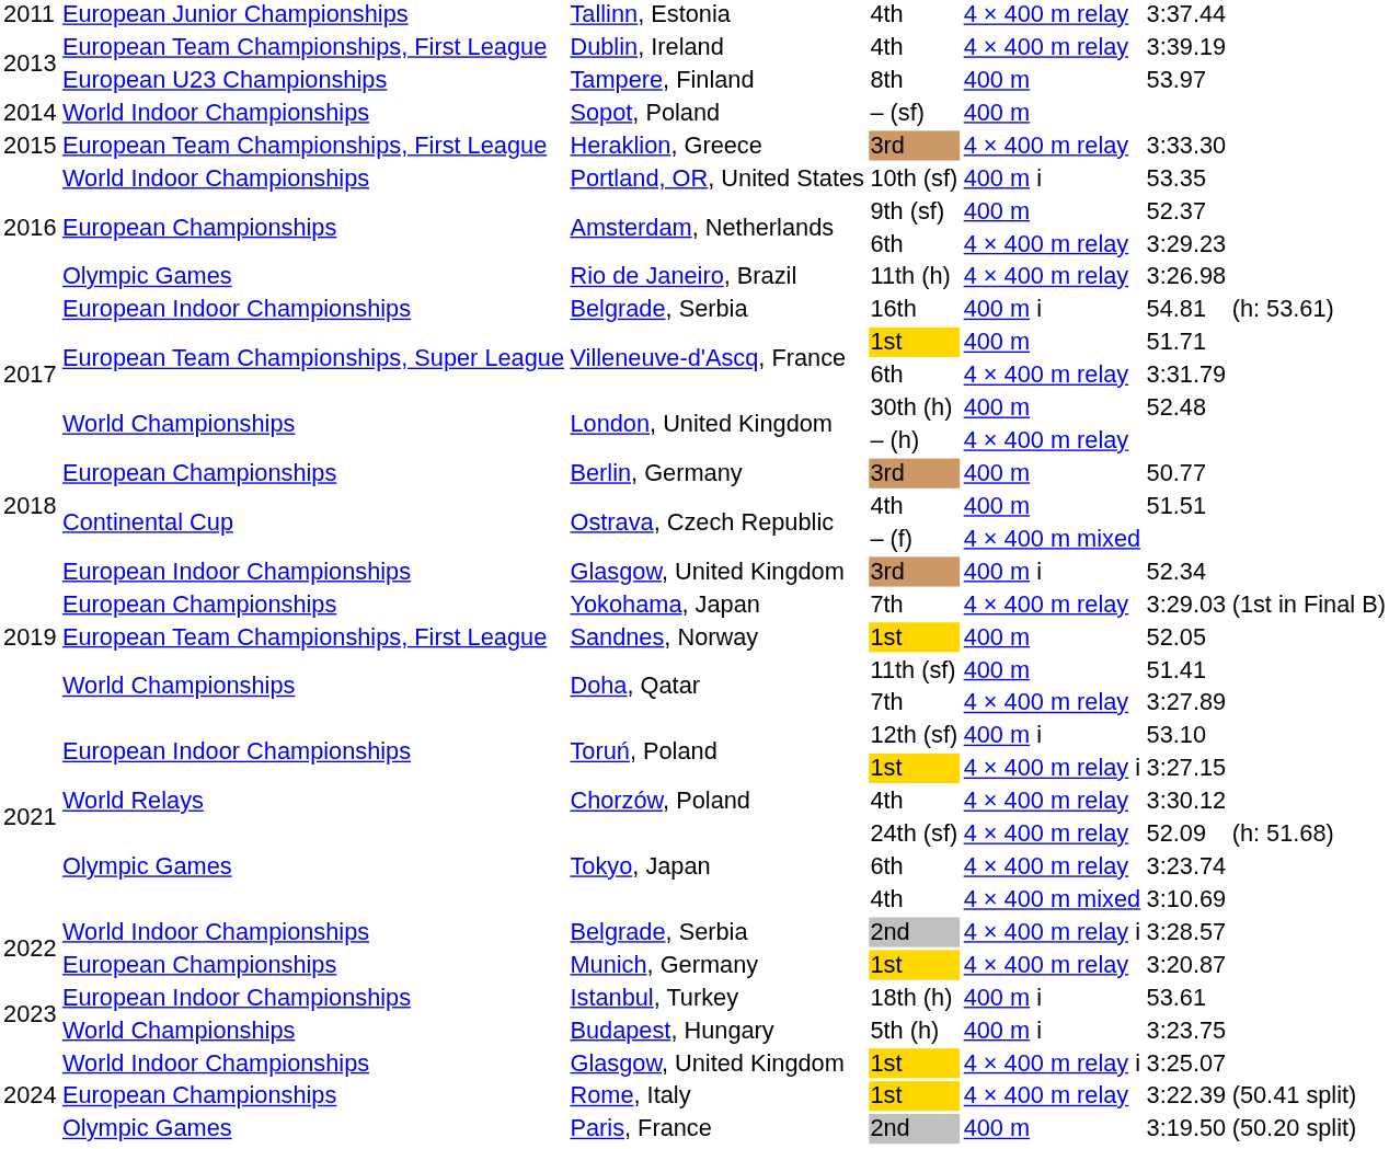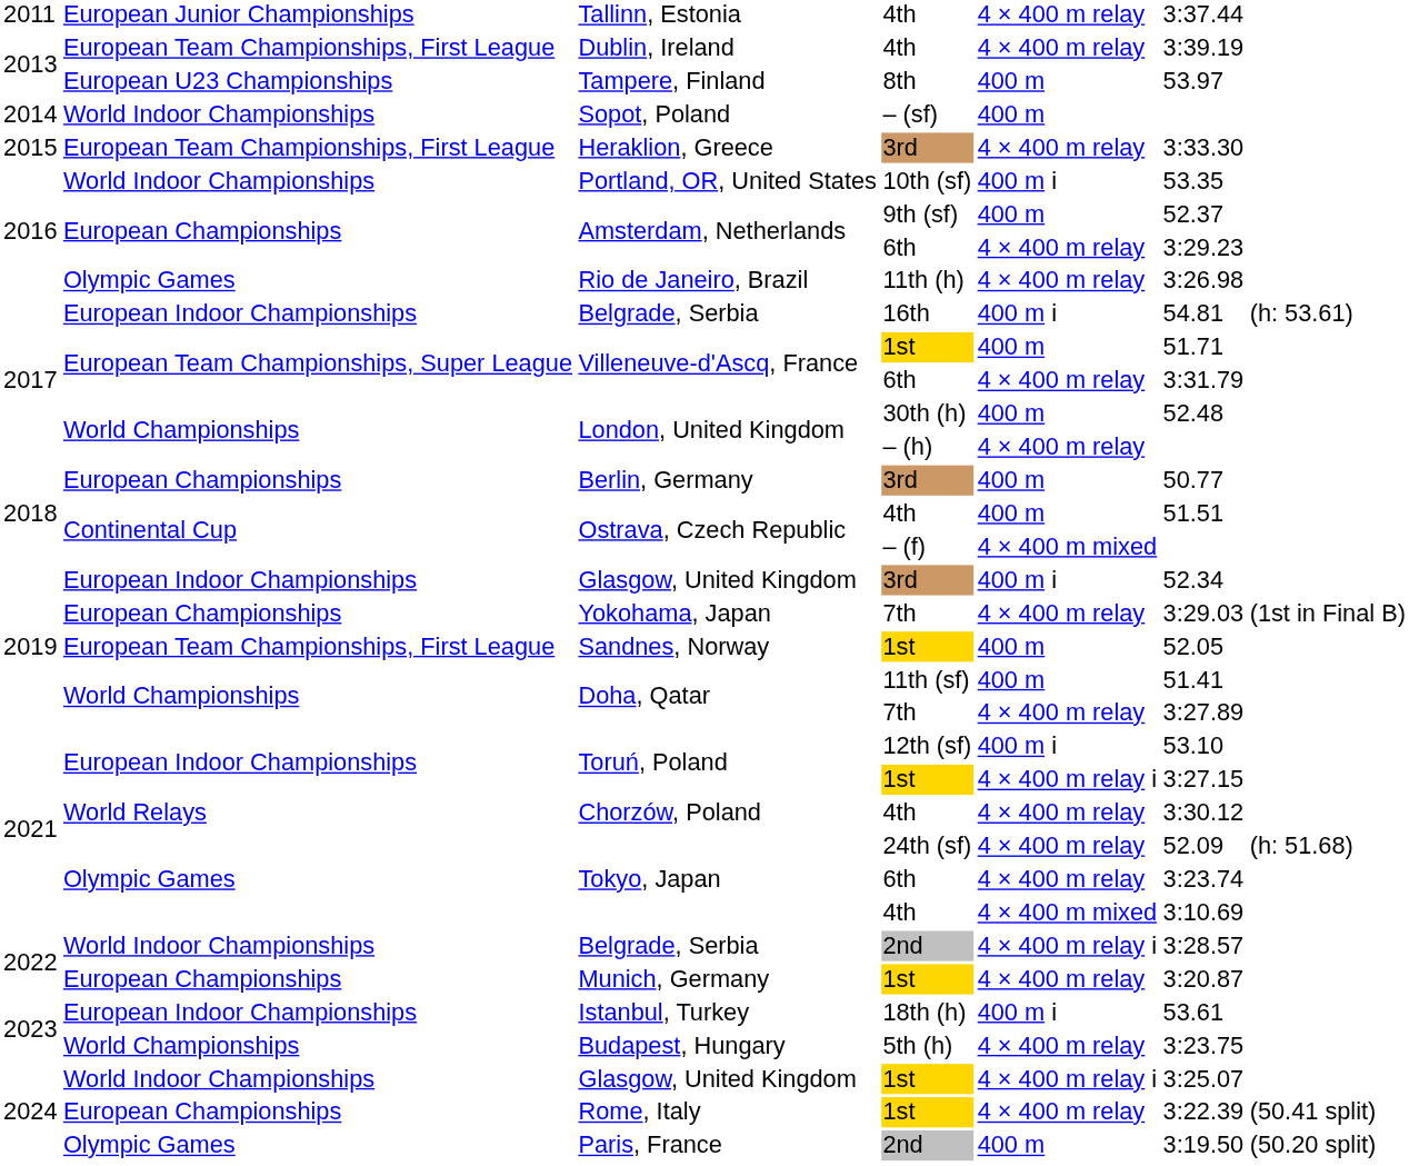 <table>
 <tr>
 <td>2011</td>
 <td><a href='#'>European Junior Championships</a></td>
 <td><a href='#'>Tallinn</a>, Estonia</td>
 <td>4th</td>
 <td><a href='#'>4 × 400 m relay</a></td>
 <td>3:37.44</td>
 <td></td>
 </tr>
 <tr>
 <td rowspan=2>2013</td>
 <td><a href='#'>European Team Championships, First League</a></td>
 <td><a href='#'>Dublin</a>, Ireland</td>
 <td>4th</td>
 <td><a href='#'>4 × 400 m relay</a></td>
 <td>3:39.19</td>
 <td></td>
 </tr>
 <tr>
 <td><a href='#'>European U23 Championships</a></td>
 <td><a href='#'>Tampere</a>, Finland</td>
 <td>8th</td>
 <td><a href='#'>400 m</a></td>
 <td>53.97</td>
 <td></td>
 </tr>
 <tr>
 <td>2014</td>
 <td><a href='#'>World Indoor Championships</a></td>
 <td><a href='#'>Sopot</a>, Poland</td>
 <td>– (sf)</td>
 <td><a href='#'>400 m</a> </td>
 <td></td>
 <td></td>
 </tr>
 <tr>
 <td>2015</td>
 <td><a href='#'>European Team Championships, First League</a></td>
 <td><a href='#'>Heraklion</a>, Greece</td>
 <td bgcolor=cc9966>3rd</td>
 <td><a href='#'>4 × 400 m relay</a></td>
 <td>3:33.30</td>
 <td></td>
 </tr>
 <tr>
 <td rowspan=4>2016</td>
 <td><a href='#'>World Indoor Championships</a></td>
 <td><a href='#'>Portland, OR</a>, United States</td>
 <td>10th (sf)</td>
 <td><a href='#'>400 m</a> i</td>
 <td>53.35</td>
 <td></td>
 </tr>
 <tr>
 <td rowspan=2><a href='#'>European Championships</a></td>
 <td rowspan=2><a href='#'>Amsterdam</a>, Netherlands</td>
 <td>9th (sf)</td>
 <td><a href='#'>400 m</a></td>
 <td>52.37</td>
 <td></td>
 </tr>
 <tr>
 <td>6th</td>
 <td><a href='#'>4 × 400 m relay</a></td>
 <td>3:29.23</td>
 <td></td>
 </tr>
 <tr>
 <td><a href='#'>Olympic Games</a></td>
 <td><a href='#'>Rio de Janeiro</a>, Brazil</td>
 <td>11th (h)</td>
 <td><a href='#'>4 × 400 m relay</a></td>
 <td>3:26.98</td>
 <td><strong></strong></td>
 </tr>
 <tr>
 <td rowspan=5>2017</td>
 <td><a href='#'>European Indoor Championships</a></td>
 <td><a href='#'>Belgrade</a>, Serbia</td>
 <td>16th</td>
 <td><a href='#'>400 m</a> i</td>
 <td>54.81</td>
 <td>(h: 53.61)</td>
 </tr>
 <tr>
 <td rowspan=2><a href='#'>European Team Championships, Super League</a></td>
 <td rowspan=2><a href='#'>Villeneuve-d'Ascq</a>, France</td>
 <td bgcolor=gold>1st</td>
 <td><a href='#'>400 m</a></td>
 <td>51.71</td>
 <td></td>
 </tr>
 <tr>
 <td>6th</td>
 <td><a href='#'>4 × 400 m relay</a></td>
 <td>3:31.79</td>
 <td></td>
 </tr>
 <tr>
 <td rowspan=2><a href='#'>World Championships</a></td>
 <td rowspan=2><a href='#'>London</a>, United Kingdom</td>
 <td>30th (h)</td>
 <td><a href='#'>400 m</a></td>
 <td>52.48</td>
 <td></td>
 </tr>
 <tr>
 <td>– (h)</td>
 <td><a href='#'>4 × 400 m relay</a></td>
 <td></td>
 <td></td>
 </tr>
 <tr>
 <td rowspan=3>2018</td>
 <td><a href='#'>European Championships</a></td>
 <td><a href='#'>Berlin</a>, Germany</td>
 <td bgcolor=cc9966>3rd</td>
 <td><a href='#'>400 m</a></td>
 <td>50.77</td>
 <td><strong></strong></td>
 </tr>
 <tr>
 <td rowspan=2><a href='#'>Continental Cup</a></td>
 <td rowspan=2><a href='#'>Ostrava</a>, Czech Republic</td>
 <td>4th</td>
 <td><a href='#'>400 m</a></td>
 <td>51.51</td>
 <td rowspan=2></td>
 </tr>
 <tr>
 <td>– (f)</td>
 <td><a href='#'>4 × 400 m mixed</a></td>
 <td></td>
 </tr>
 <tr>
 <td rowspan=5>2019</td>
 <td><a href='#'>European Indoor Championships</a></td>
 <td><a href='#'>Glasgow</a>, United Kingdom</td>
 <td bgcolor=cc9966>3rd</td>
 <td><a href='#'>400 m</a> i</td>
 <td>52.34</td>
 <td></td>
 </tr>
 <tr>
 <td><a href='#'>European Championships</a></td>
 <td><a href='#'>Yokohama</a>, Japan</td>
 <td>7th</td>
 <td><a href='#'>4 × 400 m relay</a></td>
 <td>3:29.03</td>
 <td>(1st in Final B)</td>
 </tr>
 <tr>
 <td><a href='#'>European Team Championships, First League</a></td>
 <td><a href='#'>Sandnes</a>, Norway</td>
 <td bgcolor=gold>1st</td>
 <td><a href='#'>400 m</a></td>
 <td>52.05</td>
 <td></td>
 </tr>
 <tr>
 <td rowspan=2><a href='#'>World Championships</a></td>
 <td rowspan=2><a href='#'>Doha</a>, Qatar</td>
 <td>11th (sf)</td>
 <td><a href='#'>400 m</a></td>
 <td>51.41</td>
 <td></td>
 </tr>
 <tr>
 <td>7th</td>
 <td><a href='#'>4 × 400 m relay</a></td>
 <td>3:27.89</td>
 <td></td>
 </tr>
 <tr>
 <td rowspan=6>2021</td>
 <td rowspan=2><a href='#'>European Indoor Championships</a></td>
 <td rowspan=2><a href='#'>Toruń</a>, Poland</td>
 <td>12th (sf)</td>
 <td><a href='#'>400 m</a> i</td>
 <td>53.10</td>
 <td></td>
 </tr>
 <tr>
 <td bgcolor=gold>1st</td>
 <td><a href='#'>4 × 400 m relay</a> i</td>
 <td>3:27.15</td>
 <td> <strong></strong> <strong></strong></td>
 </tr>
 <tr>
 <td><a href='#'>World Relays</a></td>
 <td><a href='#'>Chorzów</a>, Poland</td>
 <td>4th</td>
 <td><a href='#'>4 × 400 m relay</a></td>
 <td>3:30.12</td>
 <td></td>
 </tr>
 <tr>
 <td rowspan=3><a href='#'>Olympic Games</a></td>
 <td rowspan=3><a href='#'>Tokyo</a>, Japan</td>
 <td>24th (sf)</td>
 <td><a href='#'>4 × 400 m relay</a></td>
 <td>52.09</td>
 <td>(h: 51.68)</td>
 </tr>
 <tr>
 <td>6th</td>
 <td><a href='#'>4 × 400 m relay</a></td>
 <td>3:23.74</td>
 <td><strong></strong></td>
 </tr>
 <tr>
 <td>4th</td>
 <td><a href='#'>4 × 400 m mixed</a></td>
 <td>3:10.69</td>
 <td><strong></strong></td>
 </tr>
 <tr>
 <td rowspan=2>2022</td>
 <td><a href='#'>World Indoor Championships</a></td>
 <td><a href='#'>Belgrade</a>, Serbia</td>
 <td bgcolor=silver>2nd</td>
 <td><a href='#'>4 × 400 m relay</a> i</td>
 <td>3:28.57</td>
 <td></td>
 </tr>
 <tr>
 <td><a href='#'>European Championships</a></td>
 <td><a href='#'>Munich</a>, Germany</td>
 <td bgcolor=gold>1st</td>
 <td><a href='#'>4 × 400 m relay</a></td>
 <td>3:20.87</td>
 <td> <strong></strong></td>
 </tr>
 <tr>
 <td rowspan=2>2023</td>
 <td><a href='#'>European Indoor Championships</a></td>
 <td><a href='#'>Istanbul</a>, Turkey</td>
 <td>18th (h)</td>
 <td><a href='#'>400 m</a> i</td>
 <td>53.61</td>
 </tr>
 <tr>
 <td><a href='#'>World Championships</a></td>
 <td><a href='#'>Budapest</a>, Hungary</td>
 <td>5th (h)</td>
-<td><a href='#'>400 m</a> i</td>
+<td><a href='#'>4 × 400 m relay</a></td>
 <td>3:23.75</td>
 </tr>
 <tr>
 <td rowspan="3">2024</td>
 <td><a href='#'>World Indoor Championships</a></td>
 <td><a href='#'>Glasgow</a>, United Kingdom</td>
 <td bgcolor=gold>1st</td>
 <td><a href='#'>4 × 400 m relay</a> i</td>
 <td>3:25.07</td>
 <td></td>
 </tr>
 <tr>
 <td><a href='#'>European Championships</a></td>
 <td><a href='#'>Rome</a>, Italy</td>
 <td bgcolor=gold>1st</td>
 <td><a href='#'>4 × 400 m relay</a></td>
 <td>3:22.39</td>
 <td>(50.41 split)</td>
 </tr>
 <tr>
 <td><a href='#'>Olympic Games</a></td>
 <td><a href='#'>Paris</a>, France</td>
 <td bgcolor=silver>2nd</td>
 <td><a href='#'>400 m</a></td>
 <td>3:19.50</td>
 <td> (50.20 split)</td>
 </tr>
 </table>
